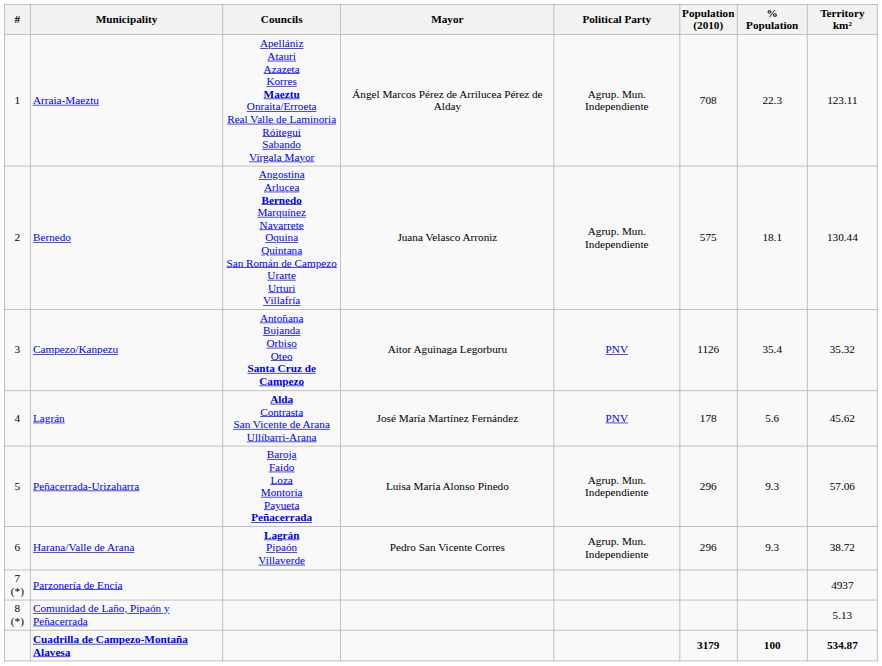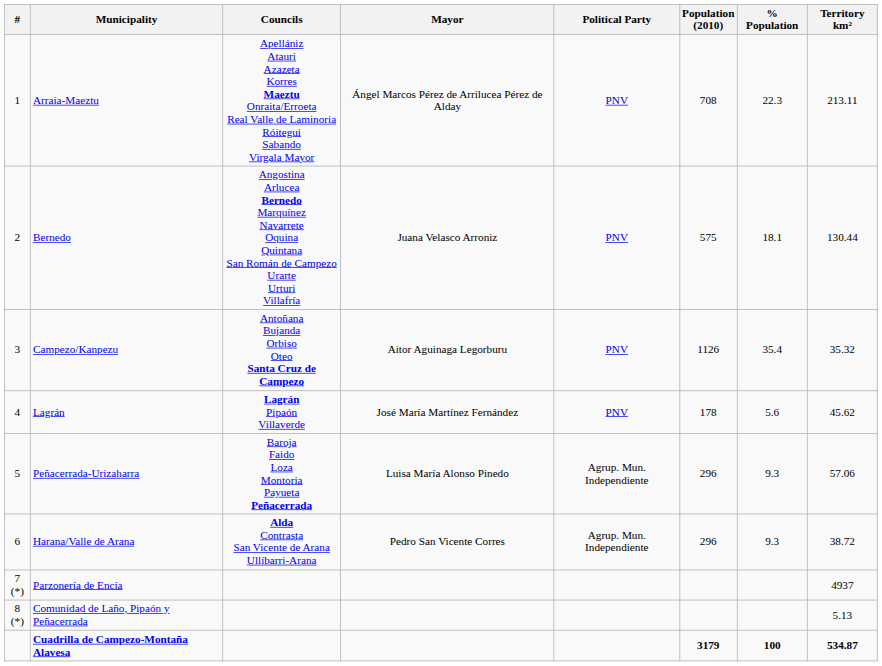 <table class="wikitable" style="text-align: center;">
 <tr>
 <th>#</th>
 <th>Municipality</th>
 <th>Councils</th>
 <th>Mayor</th>
 <th>Political Party</th>
 <th>Population<br>(2010)</th>
 <th>% Population</th>
 <th>Territory km²</th>
 </tr>
 <tr>
 <td>1</td>
 <td align="left"><a href='#'>Arraia-Maeztu</a></td>
 <td><a href='#'>Apellániz</a> <br> <a href='#'>Atauri</a> <br> <a href='#'>Azazeta</a> <br> <a href='#'>Korres</a> <br> <strong><a href='#'>Maeztu</a></strong> <br> <a href='#'>Onraita/Erroeta</a> <br> <a href='#'>Real Valle de Laminoria</a> <br> <a href='#'>Róitegui</a> <br> <a href='#'>Sabando</a> <br> <a href='#'>Virgala Mayor</a></td>
 <td>Ángel Marcos Pérez de Arrilucea Pérez de Alday</td>
-<td>Agrup. Mun. Independiente</td>
+<td><a href='#'>PNV</a></td>
 <td>708</td>
 <td>22.3</td>
-<td>123.11</td>
+<td>213.11</td>
 </tr>
 <tr>
 <td>2</td>
 <td align="left"><a href='#'>Bernedo</a></td>
 <td><a href='#'>Angostina</a> <br> <a href='#'>Arlucea</a> <br> <strong><a href='#'>Bernedo</a></strong> <br> <a href='#'>Marquínez</a> <br> <a href='#'>Navarrete</a> <br> <a href='#'>Oquina</a> <br> <a href='#'>Quintana</a> <br> <a href='#'>San Román de Campezo</a> <br> <a href='#'>Urarte</a> <br> <a href='#'>Urturi</a> <br> <a href='#'>Villafría</a></td>
 <td>Juana Velasco Arroniz</td>
-<td>Agrup. Mun. Independiente</td>
+<td><a href='#'>PNV</a></td>
 <td>575</td>
 <td>18.1</td>
 <td>130.44</td>
 </tr>
 <tr>
 <td>3</td>
 <td align="left"><a href='#'>Campezo/Kanpezu</a></td>
 <td><a href='#'>Antoñana</a> <br> <a href='#'>Bujanda</a> <br> <a href='#'>Orbiso</a> <br> <a href='#'>Oteo</a> <br> <strong><a href='#'>Santa Cruz de Campezo</a></strong></td>
 <td>Aitor Aguinaga Legorburu</td>
 <td><a href='#'>PNV</a></td>
 <td>1126</td>
 <td>35.4</td>
 <td>35.32</td>
 </tr>
 <tr>
 <td>4</td>
 <td align="left"><a href='#'>Lagrán</a></td>
-<td><strong><a href='#'>Alda</a></strong> <br> <a href='#'>Contrasta</a> <br> <a href='#'>San Vicente de Arana</a> <br> <a href='#'>Ullíbarri-Arana</a></td>
+<td><strong><a href='#'>Lagrán</a></strong> <br> <a href='#'>Pipaón</a> <br> <a href='#'>Villaverde</a></td>
 <td>José María Martínez Fernández</td>
 <td><a href='#'>PNV</a></td>
 <td>178</td>
 <td>5.6</td>
 <td>45.62</td>
 </tr>
 <tr>
 <td>5</td>
 <td align="left"><a href='#'>Peñacerrada-Urizaharra</a></td>
 <td><a href='#'>Baroja</a> <br> <a href='#'>Faido</a> <br> <a href='#'>Loza</a> <br> <a href='#'>Montoria</a> <br> <a href='#'>Payueta</a> <br> <strong><a href='#'>Peñacerrada</a></strong></td>
 <td>Luisa María Alonso Pinedo</td>
 <td>Agrup. Mun. Independiente</td>
 <td>296</td>
 <td>9.3</td>
 <td>57.06</td>
 </tr>
 <tr>
 <td>6</td>
 <td align="left"><a href='#'>Harana/Valle de Arana</a></td>
-<td><strong><a href='#'>Lagrán</a></strong> <br> <a href='#'>Pipaón</a> <br> <a href='#'>Villaverde</a></td>
+<td><strong><a href='#'>Alda</a></strong> <br> <a href='#'>Contrasta</a> <br> <a href='#'>San Vicente de Arana</a> <br> <a href='#'>Ullíbarri-Arana</a></td>
 <td>Pedro San Vicente Corres</td>
 <td>Agrup. Mun. Independiente</td>
 <td>296</td>
 <td>9.3</td>
 <td>38.72</td>
 </tr>
 <tr>
 <td>7 (*)</td>
 <td align="left"><a href='#'>Parzonería de Encía</a></td>
 <td></td>
 <td></td>
 <td></td>
 <td></td>
 <td></td>
 <td>4937</td>
 </tr>
 <tr>
 <td>8 (*)</td>
 <td align="left"><a href='#'>Comunidad de Laño, Pipaón y Peñacerrada</a></td>
 <td></td>
 <td></td>
 <td></td>
 <td></td>
 <td></td>
 <td>5.13</td>
 </tr>
 <tr>
 <td></td>
 <td align="left"><strong><a href='#'>Cuadrilla de Campezo-Montaña Alavesa</a></strong></td>
 <td></td>
 <td></td>
 <td></td>
 <td><strong>3179</strong></td>
 <td><strong>100</strong></td>
 <td><strong>534.87</strong></td>
 </tr>
 </table>
